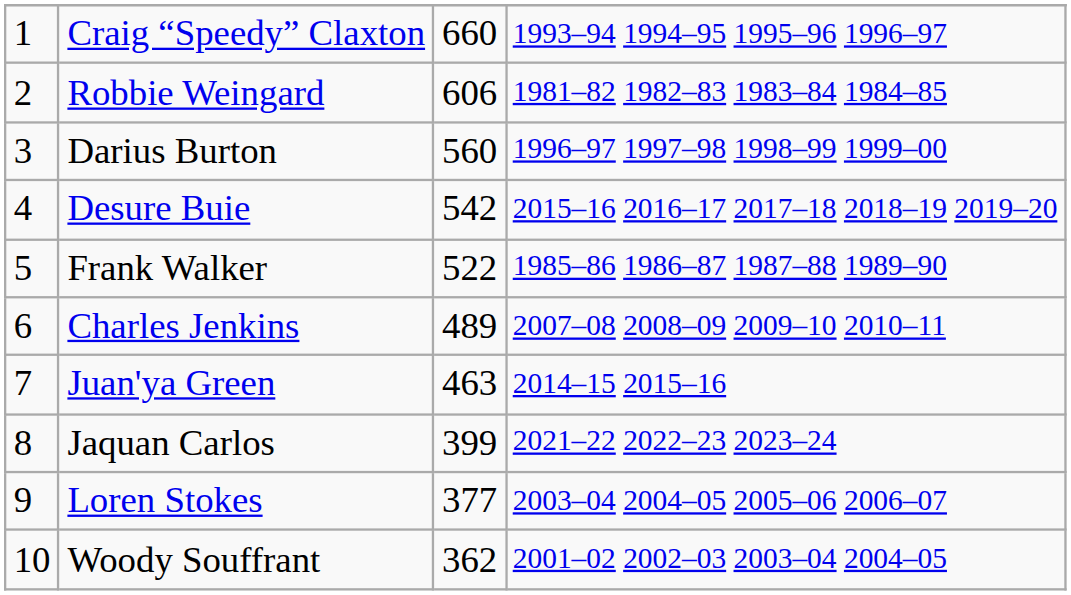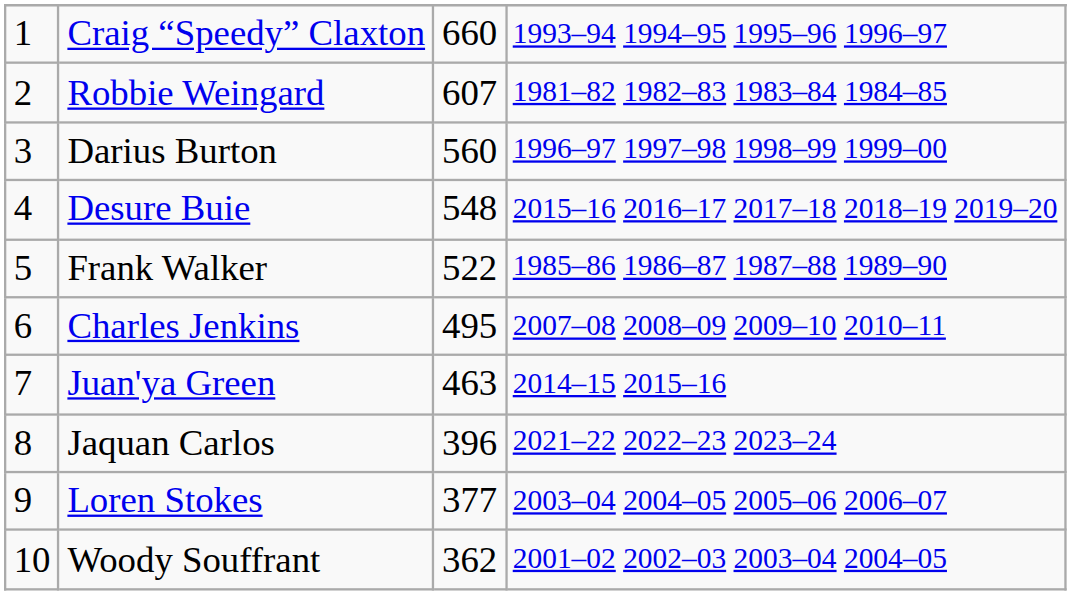 <table class="wikitable">
 <tr>
 </tr>
 <tr>
 <td>1</td>
 <td><a href='#'>Craig “Speedy” Claxton</a></td>
 <td>660</td>
 <td style="font-size:80%;"><a href='#'>1993–94</a> <a href='#'>1994–95</a> <a href='#'>1995–96</a> <a href='#'>1996–97</a></td>
 </tr>
 <tr>
 <td>2</td>
 <td><a href='#'>Robbie Weingard</a></td>
-<td>606</td>
+<td>607</td>
 <td style="font-size:80%;"><a href='#'>1981–82</a> <a href='#'>1982–83</a> <a href='#'>1983–84</a> <a href='#'>1984–85</a></td>
 </tr>
 <tr>
 <td>3</td>
 <td>Darius Burton</td>
 <td>560</td>
 <td style="font-size:80%;"><a href='#'>1996–97</a> <a href='#'>1997–98</a> <a href='#'>1998–99</a> <a href='#'>1999–00</a></td>
 </tr>
 <tr>
 <td>4</td>
 <td><a href='#'>Desure Buie</a></td>
-<td>542</td>
+<td>548</td>
 <td style="font-size:80%;"><a href='#'>2015–16</a> <a href='#'>2016–17</a> <a href='#'>2017–18</a> <a href='#'>2018–19</a> <a href='#'>2019–20</a></td>
 </tr>
 <tr>
 <td>5</td>
 <td>Frank Walker</td>
 <td>522</td>
 <td style="font-size:80%;"><a href='#'>1985–86</a> <a href='#'>1986–87</a> <a href='#'>1987–88</a> <a href='#'>1989–90</a></td>
 </tr>
 <tr>
 <td>6</td>
 <td><a href='#'>Charles Jenkins</a></td>
-<td>489</td>
+<td>495</td>
 <td style="font-size:80%;"><a href='#'>2007–08</a> <a href='#'>2008–09</a> <a href='#'>2009–10</a> <a href='#'>2010–11</a></td>
 </tr>
 <tr>
 <td>7</td>
 <td><a href='#'>Juan'ya Green</a></td>
 <td>463</td>
 <td style="font-size:80%;"><a href='#'>2014–15</a> <a href='#'>2015–16</a></td>
 </tr>
 <tr>
 <td>8</td>
 <td>Jaquan Carlos</td>
-<td>399</td>
+<td>396</td>
 <td style="font-size:80%;"><a href='#'>2021–22</a> <a href='#'>2022–23</a> <a href='#'>2023–24</a></td>
 </tr>
 <tr>
 <td>9</td>
 <td><a href='#'>Loren Stokes</a></td>
 <td>377</td>
 <td style="font-size:80%;"><a href='#'>2003–04</a> <a href='#'>2004–05</a> <a href='#'>2005–06</a> <a href='#'>2006–07</a></td>
 </tr>
 <tr>
 <td>10</td>
 <td>Woody Souffrant</td>
 <td>362</td>
 <td style="font-size:80%;"><a href='#'>2001–02</a> <a href='#'>2002–03</a> <a href='#'>2003–04</a> <a href='#'>2004–05</a></td>
 </tr>
 </table>
